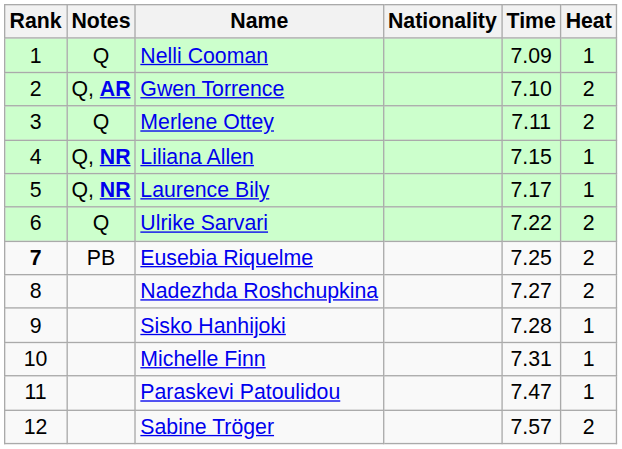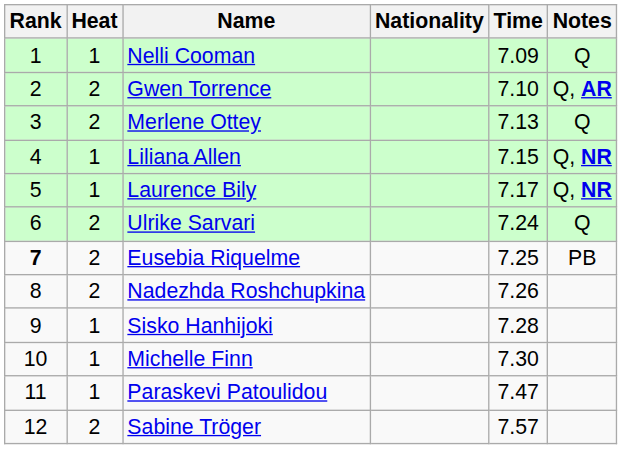 <table class="wikitable sortable" style="text-align:center">
 <tr>
 <th>Rank</th>
-<th>Notes</th>
+<th>Heat</th>
 <th>Name</th>
 <th>Nationality</th>
 <th>Time</th>
-<th>Heat</th>
+<th>Notes</th>
 </tr>
 <tr bgcolor=ccffcc>
 <td>1</td>
-<td>Q</td>
+<td>1</td>
 <td align="left"><a href='#'>Nelli Cooman</a></td>
 <td align=left></td>
 <td>7.09</td>
-<td>1</td>
+<td>Q</td>
 </tr>
 <tr bgcolor=ccffcc>
 <td>2</td>
-<td>Q, <strong><a href='#'>AR</a></strong></td>
+<td>2</td>
 <td align="left"><a href='#'>Gwen Torrence</a></td>
 <td align=left></td>
 <td>7.10</td>
-<td>2</td>
+<td>Q, <strong><a href='#'>AR</a></strong></td>
 </tr>
 <tr bgcolor=ccffcc>
 <td>3</td>
-<td>Q</td>
+<td>2</td>
 <td align="left"><a href='#'>Merlene Ottey</a></td>
 <td align=left></td>
-<td>7.11</td>
-<td>2</td>
+<td>7.13</td>
+<td>Q</td>
 </tr>
 <tr bgcolor=ccffcc>
 <td>4</td>
-<td>Q, <strong><a href='#'>NR</a></strong></td>
+<td>1</td>
 <td align="left"><a href='#'>Liliana Allen</a></td>
 <td align=left></td>
 <td>7.15</td>
-<td>1</td>
+<td>Q, <strong><a href='#'>NR</a></strong></td>
 </tr>
 <tr bgcolor=ccffcc>
 <td>5</td>
-<td>Q, <strong><a href='#'>NR</a></strong></td>
+<td>1</td>
 <td align="left"><a href='#'>Laurence Bily</a></td>
 <td align=left></td>
 <td>7.17</td>
-<td>1</td>
+<td>Q, <strong><a href='#'>NR</a></strong></td>
 </tr>
 <tr bgcolor=ccffcc>
 <td>6</td>
-<td>Q</td>
+<td>2</td>
 <td align="left"><a href='#'>Ulrike Sarvari</a></td>
 <td align=left></td>
-<td>7.22</td>
-<td>2</td>
+<td>7.24</td>
+<td>Q</td>
 </tr>
 <tr>
 <td><strong>7</strong></td>
-<td>PB</td>
+<td>2</td>
 <td align="left"><a href='#'>Eusebia Riquelme</a></td>
 <td align=left></td>
 <td>7.25</td>
-<td>2</td>
+<td>PB</td>
 </tr>
 <tr>
 <td>8</td>
-<td></td>
+<td>2</td>
 <td align="left"><a href='#'>Nadezhda Roshchupkina</a></td>
 <td align=left></td>
-<td>7.27</td>
-<td>2</td>
+<td>7.26</td>
+<td></td>
 </tr>
 <tr>
 <td>9</td>
-<td></td>
+<td>1</td>
 <td align="left"><a href='#'>Sisko Hanhijoki</a></td>
 <td align=left></td>
 <td>7.28</td>
-<td>1</td>
+<td></td>
 </tr>
 <tr>
 <td>10</td>
-<td></td>
+<td>1</td>
 <td align="left"><a href='#'>Michelle Finn</a></td>
 <td align=left></td>
-<td>7.31</td>
-<td>1</td>
+<td>7.30</td>
+<td></td>
 </tr>
 <tr>
 <td>11</td>
-<td></td>
+<td>1</td>
 <td align="left"><a href='#'>Paraskevi Patoulidou</a></td>
 <td align=left></td>
 <td>7.47</td>
-<td>1</td>
+<td></td>
 </tr>
 <tr>
 <td>12</td>
-<td></td>
+<td>2</td>
 <td align="left"><a href='#'>Sabine Tröger</a></td>
 <td align=left></td>
 <td>7.57</td>
-<td>2</td>
+<td></td>
 </tr>
 </table>
